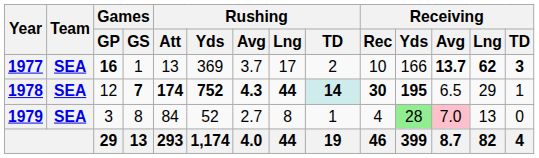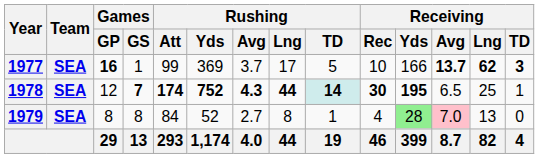 <table class="wikitable" style="text-align:center;">
 <tr>
 <th rowspan="2">Year</th>
 <th rowspan="2">Team</th>
 <th colspan="2">Games</th>
 <th colspan="5">Rushing</th>
 <th colspan="5">Receiving</th>
 </tr>
 <tr>
 <th>GP</th>
 <th>GS</th>
 <th>Att</th>
 <th>Yds</th>
 <th>Avg</th>
 <th>Lng</th>
 <th>TD</th>
 <th>Rec</th>
 <th>Yds</th>
 <th>Avg</th>
 <th>Lng</th>
 <th>TD</th>
 </tr>
 <tr>
 <th><a href='#'>1977</a></th>
 <th><a href='#'>SEA</a></th>
 <td><strong>16</strong></td>
 <td>1</td>
-<td>13</td>
+<td>99</td>
 <td>369</td>
 <td>3.7</td>
 <td>17</td>
-<td>2</td>
+<td>5</td>
 <td>10</td>
 <td>166</td>
 <td><strong>13.7</strong></td>
 <td><strong>62</strong></td>
 <td><strong>3</strong></td>
 </tr>
 <tr>
 <th><a href='#'>1978</a></th>
 <th><a href='#'>SEA</a></th>
 <td>12</td>
 <td><strong>7</strong></td>
 <td><strong>174</strong></td>
 <td><strong>752</strong></td>
 <td><strong>4.3</strong></td>
 <td><strong>44</strong></td>
 <td style="background:#cfecec; width:3em;"><strong>14</strong></td>
 <td><strong>30</strong></td>
 <td><strong>195</strong></td>
 <td>6.5</td>
-<td>29</td>
+<td>25</td>
 <td>1</td>
 </tr>
 <tr>
 <th><a href='#'>1979</a></th>
 <th><a href='#'>SEA</a></th>
-<td>3</td>
+<td>8</td>
 <td>8</td>
 <td>84</td>
 <td>52</td>
 <td>2.7</td>
 <td>8</td>
 <td>1</td>
 <td>4</td>
 <td style="background: lightgreen;">28</td>
 <td style="background: pink;">7.0</td>
 <td>13</td>
 <td>0</td>
 </tr>
 <tr>
 <th colspan="2"></th>
 <th>29</th>
 <th>13</th>
 <th>293</th>
 <th>1,174</th>
 <th>4.0</th>
 <th>44</th>
 <th>19</th>
 <th>46</th>
 <th>399</th>
 <th>8.7</th>
 <th>82</th>
 <th>4</th>
 </tr>
 </table>
